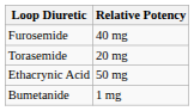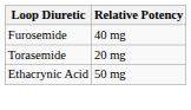 <table class="wikitable">
 <tr>
 <th>Loop Diuretic</th>
 <th>Relative Potency</th>
 </tr>
 <tr>
 <td>Furosemide</td>
 <td>40 mg</td>
 </tr>
 <tr>
 <td>Torasemide</td>
 <td>20 mg</td>
 </tr>
 <tr>
 <td>Ethacrynic Acid</td>
 <td>50 mg</td>
 </tr>
-<tr>
-<td>Bumetanide</td>
-<td>1 mg</td>
-</tr>
 </table>
